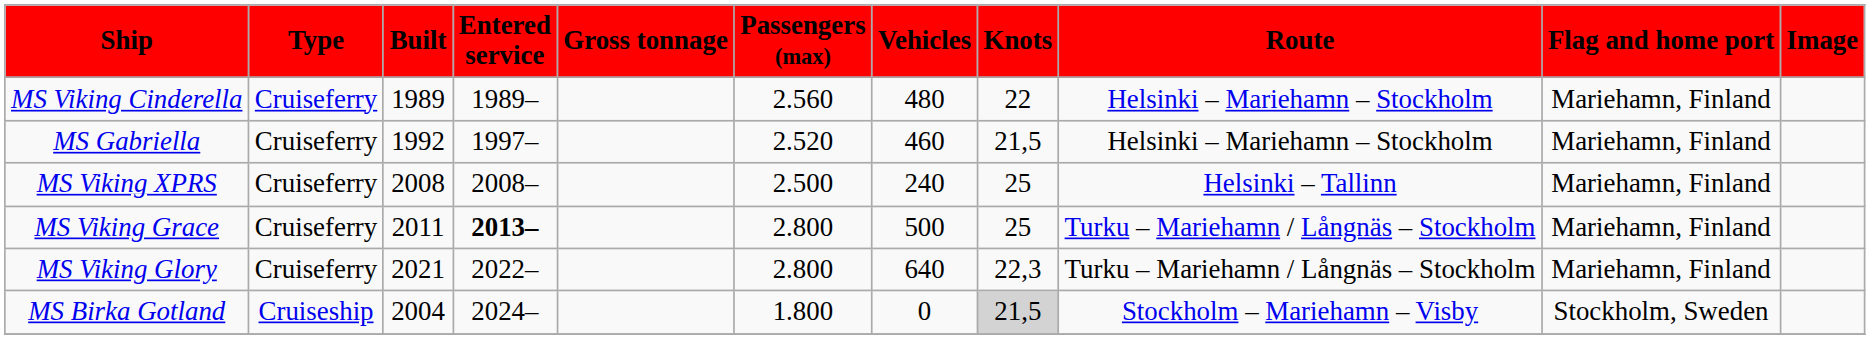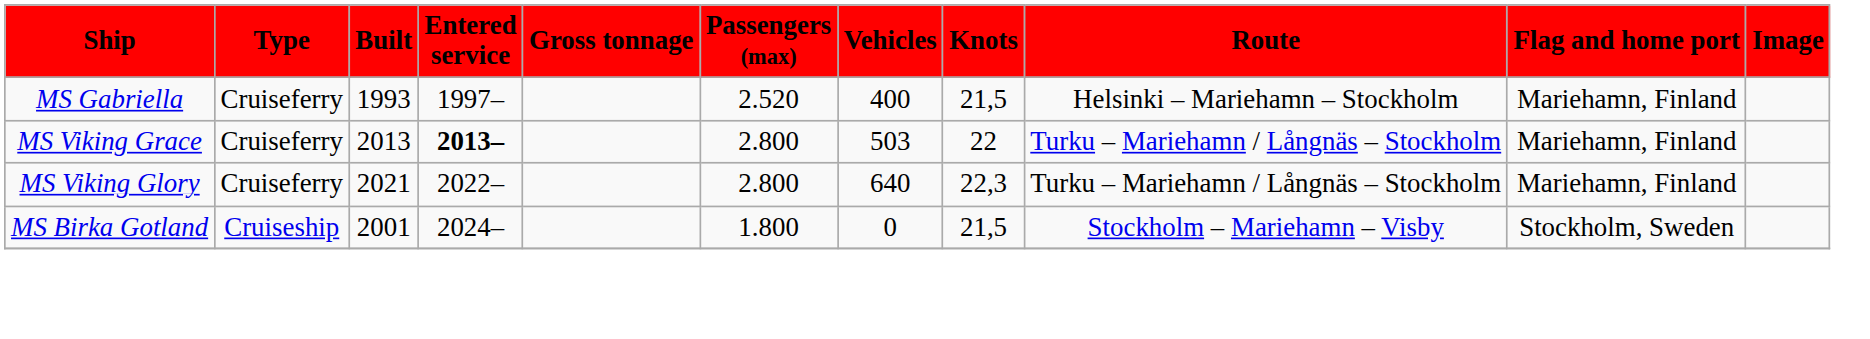 <table class="wikitable" style="text-align:center">
 <tr>
 <th style="background:#FF0000">Ship</th>
 <th style="background:#FF0000">Type</th>
 <th style="background:#FF0000">Built</th>
 <th style="background:#FF0000">Entered<br>service</th>
 <th style="background:#FF0000">Gross tonnage</th>
 <th style="background:#FF0000">Passengers<br><small>(max)</small></th>
 <th style="background:#FF0000">Vehicles</th>
 <th style="background:#FF0000">Knots</th>
 <th style="background:#FF0000">Route</th>
 <th style="background:#FF0000">Flag and home port</th>
 <th style="background:#FF0000">Image</th>
 </tr>
 <tr>
-<td><em><a href='#'>MS Viking Cinderella</a></em></td>
-<td><a href='#'>Cruiseferry</a></td>
-<td>1989</td>
-<td>1989–</td>
-<td></td>
-<td>2.560</td>
-<td>480</td>
-<td>22</td>
-<td><a href='#'>Helsinki</a> – <a href='#'>Mariehamn</a> – <a href='#'>Stockholm</a></td>
-<td>  Mariehamn, Finland</td>
-<td></td>
-</tr>
-<tr>
 <td><em><a href='#'>MS Gabriella</a></em></td>
 <td>Cruiseferry</td>
-<td>1992</td>
+<td>1993</td>
 <td>1997–</td>
 <td></td>
 <td>2.520</td>
-<td>460</td>
+<td>400</td>
 <td>21,5</td>
 <td>Helsinki – Mariehamn – Stockholm</td>
 <td>  Mariehamn, Finland</td>
 <td></td>
 </tr>
 <tr>
-<td><em><a href='#'>MS Viking XPRS</a></em></td>
-<td>Cruiseferry</td>
-<td>2008</td>
-<td>2008–</td>
-<td></td>
-<td>2.500</td>
-<td>240</td>
-<td>25</td>
-<td><a href='#'>Helsinki</a> – <a href='#'>Tallinn</a></td>
-<td>  Mariehamn, Finland</td>
-<td></td>
-</tr>
-<tr>
 <td><em><a href='#'>MS Viking Grace</a></em></td>
 <td>Cruiseferry</td>
-<td>2011</td>
+<td>2013</td>
 <td><strong>2013–</strong></td>
 <td></td>
 <td>2.800</td>
-<td>500</td>
-<td>25</td>
+<td>503</td>
+<td>22</td>
 <td><a href='#'>Turku</a> – <a href='#'>Mariehamn</a> / <a href='#'>Långnäs</a> – <a href='#'>Stockholm</a></td>
 <td>  Mariehamn, Finland</td>
 <td></td>
 </tr>
 <tr>
 <td><em><a href='#'>MS Viking Glory</a></em></td>
 <td>Cruiseferry</td>
 <td>2021</td>
 <td>2022–</td>
 <td></td>
 <td>2.800</td>
 <td>640</td>
 <td>22,3</td>
 <td>Turku – Mariehamn / Långnäs – Stockholm</td>
 <td>  Mariehamn, Finland</td>
 <td></td>
 </tr>
 <tr>
 <td><em><a href='#'>MS Birka Gotland</a></em></td>
 <td><a href='#'>Cruiseship</a></td>
-<td>2004</td>
+<td>2001</td>
 <td>2024–</td>
 <td></td>
 <td>1.800</td>
 <td>0</td>
-<td style="background: lightgrey;">21,5</td>
+<td>21,5</td>
 <td><a href='#'>Stockholm</a> – <a href='#'>Mariehamn</a> – <a href='#'>Visby</a></td>
 <td> Stockholm, Sweden</td>
 <td></td>
 </tr>
 <tr>
 </tr>
 </table>
